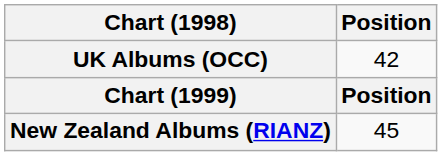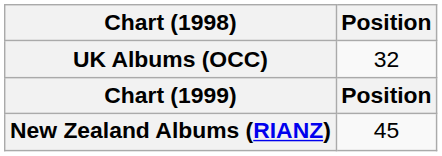 <table class="wikitable plainrowheaders" style="text-align:center;">
 <tr>
 <th scope="col">Chart (1998)</th>
 <th scope="col">Position</th>
 </tr>
 <tr>
 <th scope="row">UK Albums (OCC)</th>
-<td>42</td>
+<td>32</td>
 </tr>
 <tr>
 <th scope="col">Chart (1999)</th>
 <th scope="col">Position</th>
 </tr>
 <tr>
 <th scope="row">New Zealand Albums (<a href='#'>RIANZ</a>)</th>
 <td>45</td>
 </tr>
 </table>
